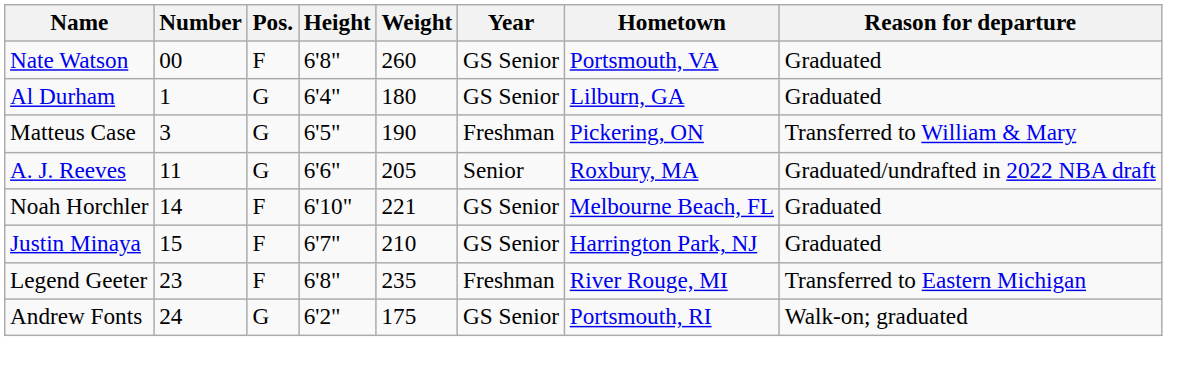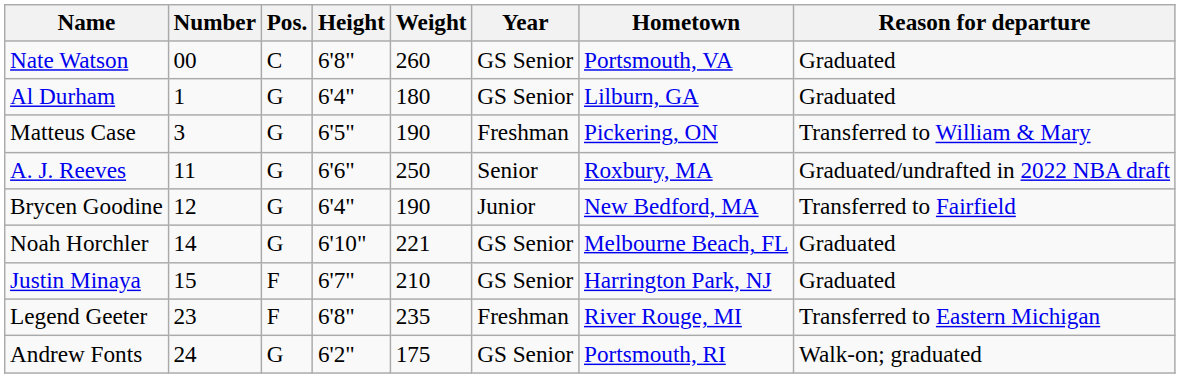 <table class="wikitable sortable" border="1">
 <tr>
 <th>Name</th>
 <th>Number</th>
 <th>Pos.</th>
 <th>Height</th>
 <th>Weight</th>
 <th>Year</th>
 <th>Hometown</th>
 <th class="unsortable">Reason for departure</th>
 </tr>
 <tr>
 <td><a href='#'>Nate Watson</a></td>
 <td>00</td>
-<td>F</td>
+<td>C</td>
 <td>6'8"</td>
 <td>260</td>
 <td>GS Senior</td>
 <td><a href='#'>Portsmouth, VA</a></td>
 <td>Graduated</td>
 </tr>
 <tr>
 <td><a href='#'>Al Durham</a></td>
 <td>1</td>
 <td>G</td>
 <td>6'4"</td>
 <td>180</td>
 <td>GS Senior</td>
 <td><a href='#'>Lilburn, GA</a></td>
 <td>Graduated</td>
 </tr>
 <tr>
 <td>Matteus Case</td>
 <td>3</td>
 <td>G</td>
 <td>6'5"</td>
 <td>190</td>
 <td>Freshman</td>
 <td><a href='#'>Pickering, ON</a></td>
 <td>Transferred to <a href='#'>William & Mary</a></td>
 </tr>
 <tr>
 <td><a href='#'>A. J. Reeves</a></td>
 <td>11</td>
 <td>G</td>
 <td>6'6"</td>
-<td>205</td>
+<td>250</td>
 <td>Senior</td>
 <td><a href='#'>Roxbury, MA</a></td>
 <td>Graduated/undrafted in <a href='#'>2022 NBA draft</a></td>
 </tr>
 <tr>
+<td>Brycen Goodine</td>
+<td>12</td>
+<td>G</td>
+<td>6'4"</td>
+<td>190</td>
+<td>Junior</td>
+<td><a href='#'>New Bedford, MA</a></td>
+<td>Transferred to <a href='#'>Fairfield</a></td>
+</tr>
+<tr>
 <td>Noah Horchler</td>
 <td>14</td>
-<td>F</td>
+<td>G</td>
 <td>6'10"</td>
 <td>221</td>
 <td>GS Senior</td>
 <td><a href='#'>Melbourne Beach, FL</a></td>
 <td>Graduated</td>
 </tr>
 <tr>
 <td><a href='#'>Justin Minaya</a></td>
 <td>15</td>
 <td>F</td>
 <td>6'7"</td>
 <td>210</td>
 <td>GS Senior</td>
 <td><a href='#'>Harrington Park, NJ</a></td>
 <td>Graduated</td>
 </tr>
 <tr>
 <td>Legend Geeter</td>
 <td>23</td>
 <td>F</td>
 <td>6'8"</td>
 <td>235</td>
 <td>Freshman</td>
 <td><a href='#'>River Rouge, MI</a></td>
 <td>Transferred to <a href='#'>Eastern Michigan</a></td>
 </tr>
 <tr>
 <td>Andrew Fonts</td>
 <td>24</td>
 <td>G</td>
 <td>6'2"</td>
 <td>175</td>
 <td>GS Senior</td>
 <td><a href='#'>Portsmouth, RI</a></td>
 <td>Walk-on; graduated</td>
 </tr>
 </table>
